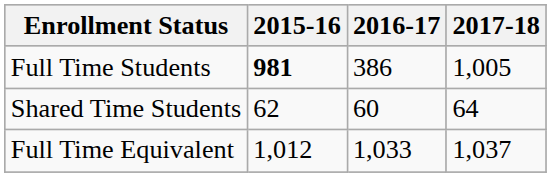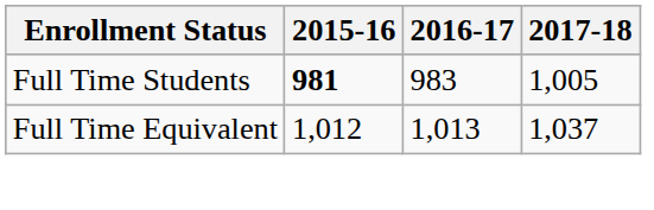 <table class="wikitable">
 <tr>
 <th>Enrollment Status</th>
 <th>2015-16</th>
 <th>2016-17</th>
 <th>2017-18</th>
 </tr>
 <tr>
 <td>Full Time Students</td>
 <td><strong>981</strong></td>
-<td>386</td>
+<td>983</td>
 <td>1,005</td>
-</tr>
-<tr>
-<td>Shared Time Students</td>
-<td>62</td>
-<td>60</td>
-<td>64</td>
 </tr>
 <tr>
 <td>Full Time Equivalent</td>
 <td>1,012</td>
-<td>1,033</td>
+<td>1,013</td>
 <td>1,037</td>
 </tr>
 </table>
